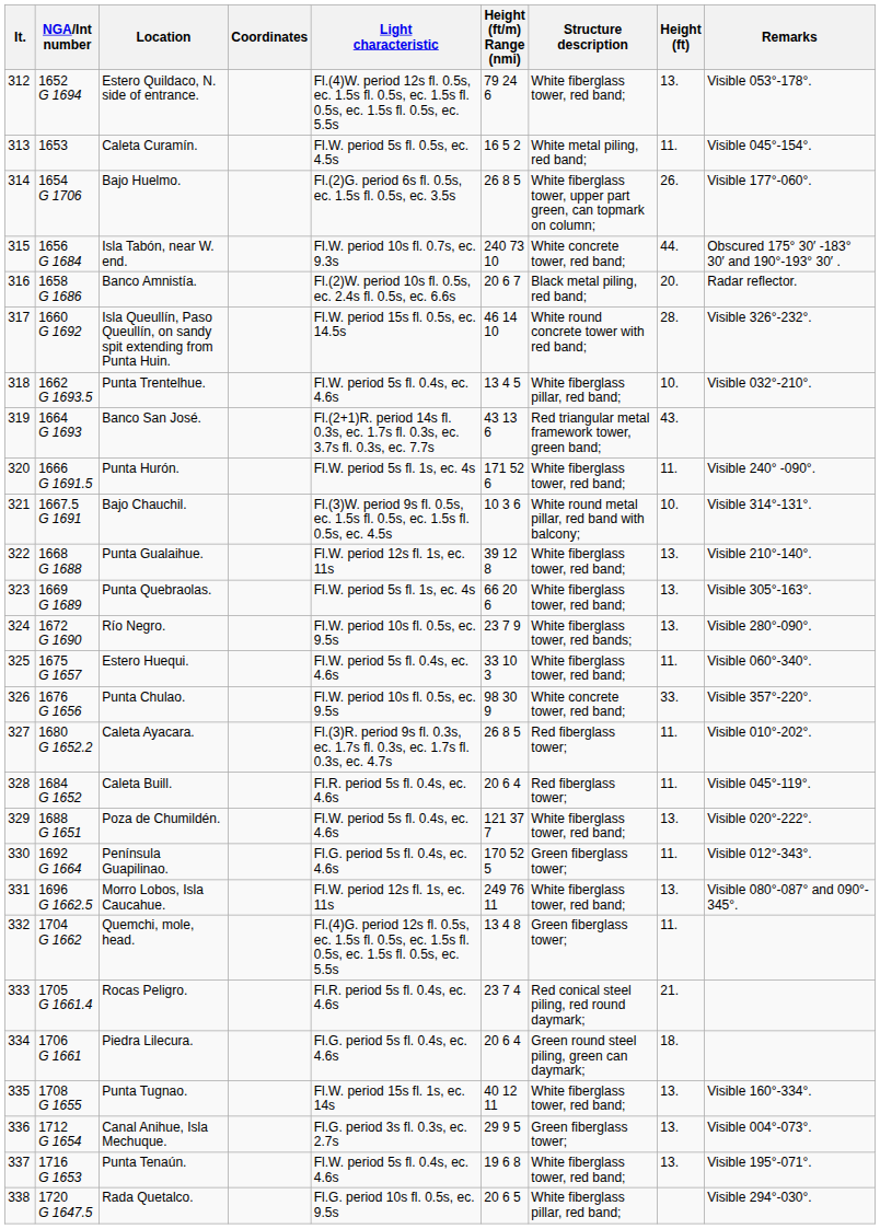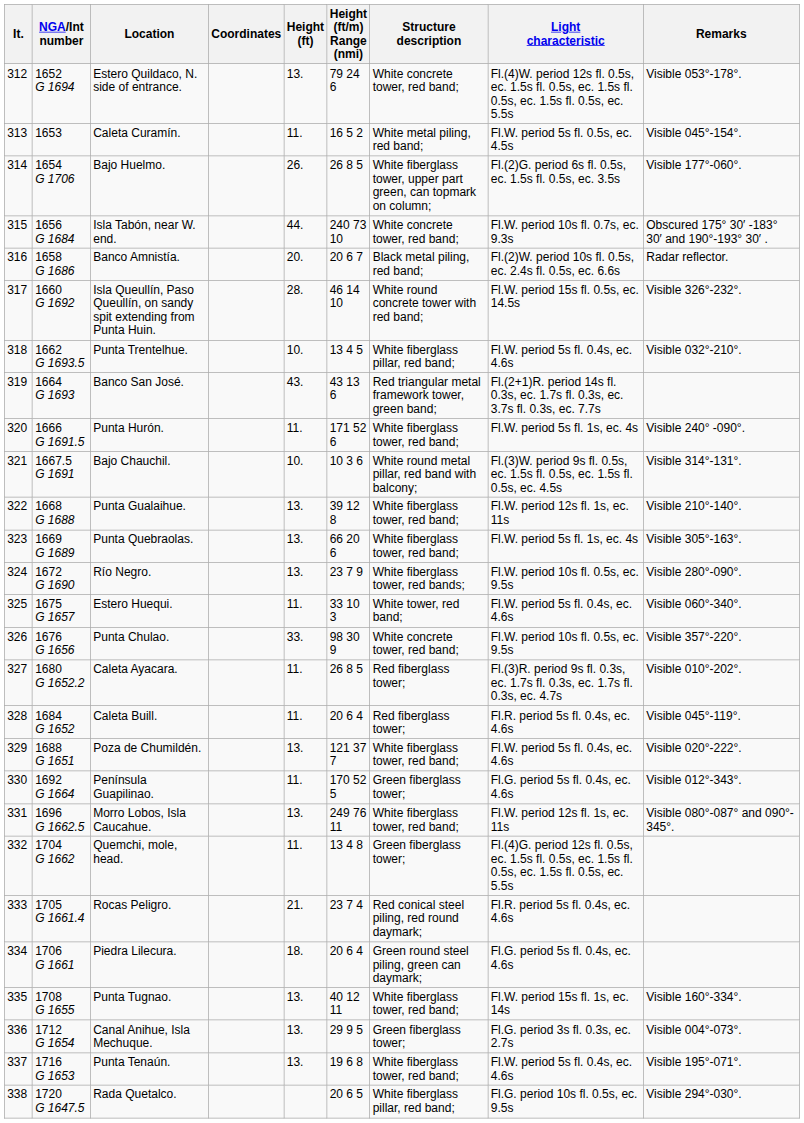 <table class="wikitable">
 <tr>
 <th width="30">It.</th>
 <th width="70"><a href='#'>NGA</a>/Int<br>number</th>
 <th width="150">Location</th>
 <th width="80">Coordinates</th>
-<th width="200"><a href='#'>Light<br>characteristic</a></th>
+<th width="30">Height (ft)</th>
 <th width="50">Height (ft/m)<br>Range (nmi)</th>
 <th width="150">Structure<br>description</th>
-<th width="30">Height (ft)</th>
+<th width="200"><a href='#'>Light<br>characteristic</a></th>
 <th width="200">Remarks</th>
 </tr>
 <tr valign="top">
 <td>312</td>
 <td>1652<br><em>G 1694</em></td>
 <td>Estero Quildaco, N. side of  entrance.</td>
 <td></td>
+<td>13.</td>
+<td>79 24 6</td>
+<td>White concrete tower, red band;</td>
 <td>Fl.(4)W. period 12s fl. 0.5s, ec. 1.5s fl. 0.5s, ec. 1.5s fl. 0.5s, ec. 1.5s fl. 0.5s, ec. 5.5s</td>
-<td>79 24 6</td>
-<td>White fiberglass tower, red band;</td>
-<td>13.</td>
 <td>Visible 053°-178°.</td>
 </tr>
 <tr valign="top">
 <td>313</td>
 <td>1653</td>
 <td>Caleta Curamín.</td>
 <td></td>
-<td>Fl.W. period 5s fl. 0.5s, ec. 4.5s</td>
+<td>11.</td>
 <td>16 5 2</td>
 <td>White metal piling, red band;</td>
-<td>11.</td>
+<td>Fl.W. period 5s fl. 0.5s, ec. 4.5s</td>
 <td>Visible 045°-154°.</td>
 </tr>
 <tr valign="top">
 <td>314</td>
 <td>1654<br><em>G 1706</em></td>
 <td>Bajo Huelmo.</td>
 <td></td>
-<td>Fl.(2)G. period 6s fl. 0.5s, ec. 1.5s fl. 0.5s, ec. 3.5s</td>
+<td>26.</td>
 <td>26 8 5</td>
 <td>White fiberglass tower, upper  part green, can topmark on  column;</td>
-<td>26.</td>
+<td>Fl.(2)G. period 6s fl. 0.5s, ec. 1.5s fl. 0.5s, ec. 3.5s</td>
 <td>Visible 177°-060°.</td>
 </tr>
 <tr valign="top">
 <td>315</td>
 <td>1656<br><em>G 1684</em></td>
 <td>Isla Tabón, near W. end.</td>
 <td></td>
-<td>Fl.W. period 10s fl. 0.7s, ec. 9.3s</td>
+<td>44.</td>
 <td>240 73 10</td>
 <td>White concrete tower, red band;</td>
-<td>44.</td>
+<td>Fl.W. period 10s fl. 0.7s, ec. 9.3s</td>
 <td>Obscured 175° 30′ -183° 30′ and 190°-193° 30′ .</td>
 </tr>
 <tr valign="top">
 <td>316</td>
 <td>1658<br><em>G 1686</em></td>
 <td>Banco Amnistía.</td>
 <td></td>
-<td>Fl.(2)W. period 10s fl. 0.5s, ec. 2.4s fl. 0.5s, ec. 6.6s</td>
+<td>20.</td>
 <td>20 6 7</td>
 <td>Black metal piling, red band;</td>
-<td>20.</td>
+<td>Fl.(2)W. period 10s fl. 0.5s, ec. 2.4s fl. 0.5s, ec. 6.6s</td>
 <td>Radar reflector.</td>
 </tr>
 <tr valign="top">
 <td>317</td>
 <td>1660<br><em>G 1692</em></td>
 <td>Isla Queullín, Paso Queullín,  on sandy spit extending from Punta Huin.</td>
 <td></td>
-<td>Fl.W. period 15s fl. 0.5s, ec. 14.5s</td>
+<td>28.</td>
 <td>46 14 10</td>
 <td>White round concrete tower with  red band;</td>
-<td>28.</td>
+<td>Fl.W. period 15s fl. 0.5s, ec. 14.5s</td>
 <td>Visible 326°-232°.</td>
 </tr>
 <tr valign="top">
 <td>318</td>
 <td>1662<br><em>G 1693.5</em></td>
 <td>Punta Trentelhue.</td>
 <td></td>
-<td>Fl.W. period 5s fl. 0.4s, ec. 4.6s</td>
+<td>10.</td>
 <td>13 4 5</td>
 <td>White fiberglass pillar, red band;</td>
-<td>10.</td>
+<td>Fl.W. period 5s fl. 0.4s, ec. 4.6s</td>
 <td>Visible 032°-210°.</td>
 </tr>
 <tr valign="top">
 <td>319</td>
 <td>1664<br><em>G 1693</em></td>
 <td>Banco San José.</td>
 <td></td>
-<td>Fl.(2+1)R. period 14s fl. 0.3s, ec. 1.7s fl. 0.3s, ec. 3.7s fl. 0.3s, ec. 7.7s</td>
+<td>43.</td>
 <td>43 13 6</td>
 <td>Red triangular metal framework  tower, green band;</td>
-<td>43.</td>
+<td>Fl.(2+1)R. period 14s fl. 0.3s, ec. 1.7s fl. 0.3s, ec. 3.7s fl. 0.3s, ec. 7.7s</td>
 <td></td>
 </tr>
 <tr valign="top">
 <td>320</td>
 <td>1666<br><em>G 1691.5</em></td>
 <td>Punta Hurón.</td>
 <td></td>
-<td>Fl.W. period 5s fl. 1s, ec. 4s</td>
+<td>11.</td>
 <td>171 52 6</td>
 <td>White fiberglass tower, red band;</td>
-<td>11.</td>
+<td>Fl.W. period 5s fl. 1s, ec. 4s</td>
 <td>Visible 240° -090°.</td>
 </tr>
 <tr valign="top">
 <td>321</td>
 <td>1667.5<br><em>G 1691</em></td>
 <td>Bajo Chauchil.</td>
 <td></td>
-<td>Fl.(3)W. period 9s fl. 0.5s, ec. 1.5s fl. 0.5s, ec. 1.5s fl. 0.5s, ec. 4.5s</td>
+<td>10.</td>
 <td>10 3 6</td>
 <td>White round metal pillar, red  band with balcony;</td>
-<td>10.</td>
+<td>Fl.(3)W. period 9s fl. 0.5s, ec. 1.5s fl. 0.5s, ec. 1.5s fl. 0.5s, ec. 4.5s</td>
 <td>Visible 314°-131°.</td>
 </tr>
 <tr valign="top">
 <td>322</td>
 <td>1668<br><em>G 1688</em></td>
 <td>Punta Gualaihue.</td>
 <td></td>
-<td>Fl.W. period 12s fl. 1s, ec. 11s</td>
+<td>13.</td>
 <td>39 12 8</td>
 <td>White fiberglass tower, red band;</td>
-<td>13.</td>
+<td>Fl.W. period 12s fl. 1s, ec. 11s</td>
 <td>Visible 210°-140°.</td>
 </tr>
 <tr valign="top">
 <td>323</td>
 <td>1669<br><em>G 1689</em></td>
 <td>Punta Quebraolas.</td>
 <td></td>
-<td>Fl.W. period 5s fl. 1s, ec. 4s</td>
+<td>13.</td>
 <td>66 20 6</td>
 <td>White fiberglass tower, red band;</td>
-<td>13.</td>
+<td>Fl.W. period 5s fl. 1s, ec. 4s</td>
 <td>Visible 305°-163°.</td>
 </tr>
 <tr valign="top">
 <td>324</td>
 <td>1672<br><em>G 1690</em></td>
 <td>Río Negro.</td>
 <td></td>
-<td>Fl.W. period 10s fl. 0.5s, ec. 9.5s</td>
+<td>13.</td>
 <td>23 7 9</td>
 <td>White fiberglass tower, red  bands;</td>
-<td>13.</td>
+<td>Fl.W. period 10s fl. 0.5s, ec. 9.5s</td>
 <td>Visible 280°-090°.</td>
 </tr>
 <tr valign="top">
 <td>325</td>
 <td>1675<br><em>G 1657</em></td>
 <td>Estero Huequi.</td>
 <td></td>
+<td>11.</td>
+<td>33 10 3</td>
+<td>White tower, red band;</td>
 <td>Fl.W. period 5s fl. 0.4s, ec. 4.6s</td>
-<td>33 10 3</td>
-<td>White fiberglass tower, red band;</td>
-<td>11.</td>
 <td>Visible 060°-340°.</td>
 </tr>
 <tr valign="top">
 <td>326</td>
 <td>1676<br><em>G 1656</em></td>
 <td>Punta Chulao.</td>
 <td></td>
-<td>Fl.W. period 10s fl. 0.5s, ec. 9.5s</td>
+<td>33.</td>
 <td>98 30 9</td>
 <td>White concrete tower, red band;</td>
-<td>33.</td>
+<td>Fl.W. period 10s fl. 0.5s, ec. 9.5s</td>
 <td>Visible 357°-220°.</td>
 </tr>
 <tr valign="top">
 <td>327</td>
 <td>1680<br><em>G 1652.2</em></td>
 <td>Caleta Ayacara.</td>
 <td></td>
-<td>Fl.(3)R. period 9s fl. 0.3s, ec. 1.7s fl. 0.3s, ec. 1.7s fl. 0.3s, ec. 4.7s</td>
+<td>11.</td>
 <td>26 8 5</td>
 <td>Red fiberglass tower;</td>
-<td>11.</td>
+<td>Fl.(3)R. period 9s fl. 0.3s, ec. 1.7s fl. 0.3s, ec. 1.7s fl. 0.3s, ec. 4.7s</td>
 <td>Visible 010°-202°.</td>
 </tr>
 <tr valign="top">
 <td>328</td>
 <td>1684<br><em>G 1652</em></td>
 <td>Caleta Buill.</td>
 <td></td>
-<td>Fl.R. period 5s fl. 0.4s, ec. 4.6s</td>
+<td>11.</td>
 <td>20 6 4</td>
 <td>Red fiberglass tower;</td>
-<td>11.</td>
+<td>Fl.R. period 5s fl. 0.4s, ec. 4.6s</td>
 <td>Visible 045°-119°.</td>
 </tr>
 <tr valign="top">
 <td>329</td>
 <td>1688<br><em>G 1651</em></td>
 <td>Poza de Chumildén.</td>
 <td></td>
-<td>Fl.W. period 5s fl. 0.4s, ec. 4.6s</td>
+<td>13.</td>
 <td>121 37 7</td>
 <td>White fiberglass tower, red band;</td>
-<td>13.</td>
+<td>Fl.W. period 5s fl. 0.4s, ec. 4.6s</td>
 <td>Visible 020°-222°.</td>
 </tr>
 <tr valign="top">
 <td>330</td>
 <td>1692<br><em>G 1664</em></td>
 <td>Península Guapilinao.</td>
 <td></td>
-<td>Fl.G. period 5s fl. 0.4s, ec. 4.6s</td>
+<td>11.</td>
 <td>170 52 5</td>
 <td>Green fiberglass tower;</td>
-<td>11.</td>
+<td>Fl.G. period 5s fl. 0.4s, ec. 4.6s</td>
 <td>Visible 012°-343°.</td>
 </tr>
 <tr valign="top">
 <td>331</td>
 <td>1696<br><em>G 1662.5</em></td>
 <td>Morro Lobos, Isla Caucahue.</td>
 <td></td>
-<td>Fl.W. period 12s fl. 1s, ec. 11s</td>
+<td>13.</td>
 <td>249 76 11</td>
 <td>White fiberglass tower, red band;</td>
-<td>13.</td>
+<td>Fl.W. period 12s fl. 1s, ec. 11s</td>
 <td>Visible 080°-087° and 090°- 345°.</td>
 </tr>
 <tr valign="top">
 <td>332</td>
 <td>1704<br><em>G 1662</em></td>
 <td>Quemchi, mole, head.</td>
 <td></td>
-<td>Fl.(4)G. period 12s fl. 0.5s, ec. 1.5s fl. 0.5s, ec. 1.5s fl. 0.5s, ec. 1.5s fl. 0.5s, ec. 5.5s</td>
+<td>11.</td>
 <td>13 4 8</td>
 <td>Green fiberglass tower;</td>
-<td>11.</td>
+<td>Fl.(4)G. period 12s fl. 0.5s, ec. 1.5s fl. 0.5s, ec. 1.5s fl. 0.5s, ec. 1.5s fl. 0.5s, ec. 5.5s</td>
 <td></td>
 </tr>
 <tr valign="top">
 <td>333</td>
 <td>1705<br><em>G 1661.4</em></td>
 <td>Rocas Peligro.</td>
 <td></td>
-<td>Fl.R. period 5s fl. 0.4s, ec. 4.6s</td>
+<td>21.</td>
 <td>23 7 4</td>
 <td>Red conical steel piling, red  round daymark;</td>
-<td>21.</td>
+<td>Fl.R. period 5s fl. 0.4s, ec. 4.6s</td>
 <td></td>
 </tr>
 <tr valign="top">
 <td>334</td>
 <td>1706<br><em>G 1661</em></td>
 <td>Piedra Lilecura.</td>
 <td></td>
-<td>Fl.G. period 5s fl. 0.4s, ec. 4.6s</td>
+<td>18.</td>
 <td>20 6 4</td>
 <td>Green round steel piling, green  can daymark;</td>
-<td>18.</td>
+<td>Fl.G. period 5s fl. 0.4s, ec. 4.6s</td>
 <td></td>
 </tr>
 <tr valign="top">
 <td>335</td>
 <td>1708<br><em>G 1655</em></td>
 <td>Punta Tugnao.</td>
 <td></td>
-<td>Fl.W. period 15s fl. 1s, ec. 14s</td>
+<td>13.</td>
 <td>40 12 11</td>
 <td>White fiberglass tower, red band;</td>
-<td>13.</td>
+<td>Fl.W. period 15s fl. 1s, ec. 14s</td>
 <td>Visible 160°-334°.</td>
 </tr>
 <tr valign="top">
 <td>336</td>
 <td>1712<br><em>G 1654</em></td>
 <td>Canal Anihue, Isla Mechuque.</td>
 <td></td>
-<td>Fl.G. period 3s fl. 0.3s, ec. 2.7s</td>
+<td>13.</td>
 <td>29 9 5</td>
 <td>Green fiberglass tower;</td>
-<td>13.</td>
+<td>Fl.G. period 3s fl. 0.3s, ec. 2.7s</td>
 <td>Visible 004°-073°.</td>
 </tr>
 <tr valign="top">
 <td>337</td>
 <td>1716<br><em>G 1653</em></td>
 <td>Punta Tenaún.</td>
 <td></td>
-<td>Fl.W. period 5s fl. 0.4s, ec. 4.6s</td>
+<td>13.</td>
 <td>19 6 8</td>
 <td>White fiberglass tower, red band;</td>
-<td>13.</td>
+<td>Fl.W. period 5s fl. 0.4s, ec. 4.6s</td>
 <td>Visible 195°-071°.</td>
 </tr>
 <tr valign="top">
 <td>338</td>
 <td>1720<br><em>G 1647.5</em></td>
 <td>Rada Quetalco.</td>
 <td></td>
-<td>Fl.G. period 10s fl. 0.5s, ec. 9.5s</td>
+<td></td>
 <td>20 6 5</td>
 <td>White fiberglass pillar, red band;</td>
-<td></td>
+<td>Fl.G. period 10s fl. 0.5s, ec. 9.5s</td>
 <td>Visible 294°-030°.</td>
 </tr>
 </table>
